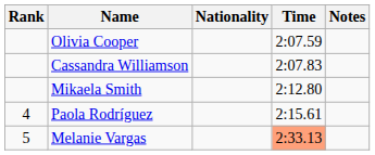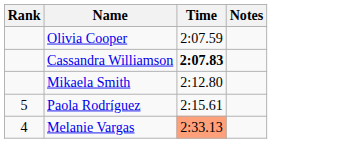 <table class="wikitable sortable" style="text-align:center">
 <tr>
 <th>Rank</th>
 <th>Name</th>
-<th>Nationality</th>
 <th>Time</th>
 <th>Notes</th>
 </tr>
 <tr>
 <td></td>
 <td align=left><a href='#'>Olivia Cooper</a></td>
-<td align=left></td>
 <td>2:07.59</td>
 <td></td>
 </tr>
 <tr>
 <td></td>
 <td align=left><a href='#'>Cassandra Williamson</a></td>
-<td align=left></td>
-<td>2:07.83</td>
+<td><strong>2:07.83</strong></td>
 <td></td>
 </tr>
 <tr>
 <td></td>
 <td align=left><a href='#'>Mikaela Smith</a></td>
-<td align=left></td>
 <td>2:12.80</td>
 <td></td>
 </tr>
 <tr>
-<td>4</td>
+<td>5</td>
 <td align=left><a href='#'>Paola Rodríguez</a></td>
-<td align=left></td>
 <td>2:15.61</td>
 <td></td>
 </tr>
 <tr>
-<td>5</td>
+<td>4</td>
 <td align=left><a href='#'>Melanie Vargas</a></td>
-<td align=left></td>
 <td style="background: lightsalmon;">2:33.13</td>
 <td></td>
 </tr>
 </table>
